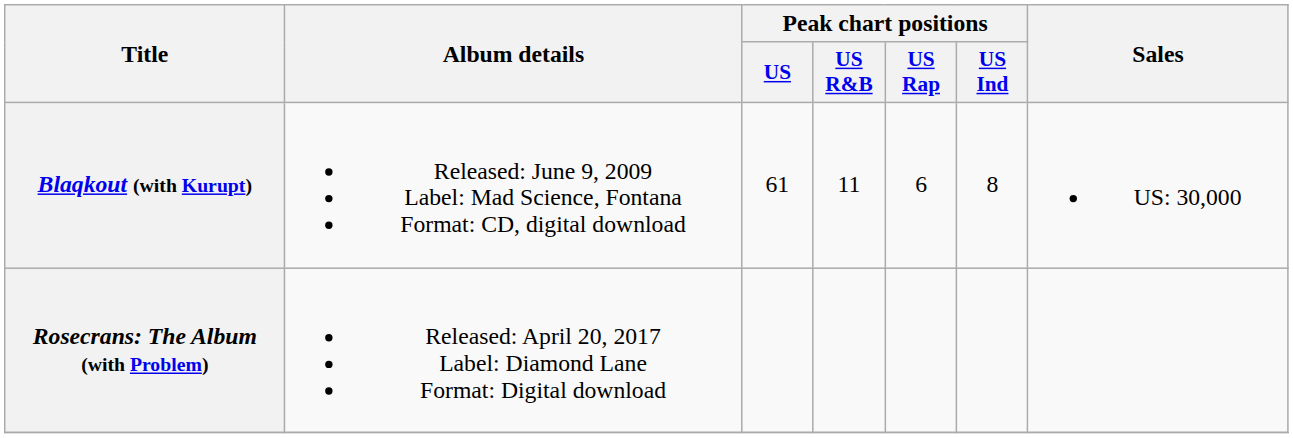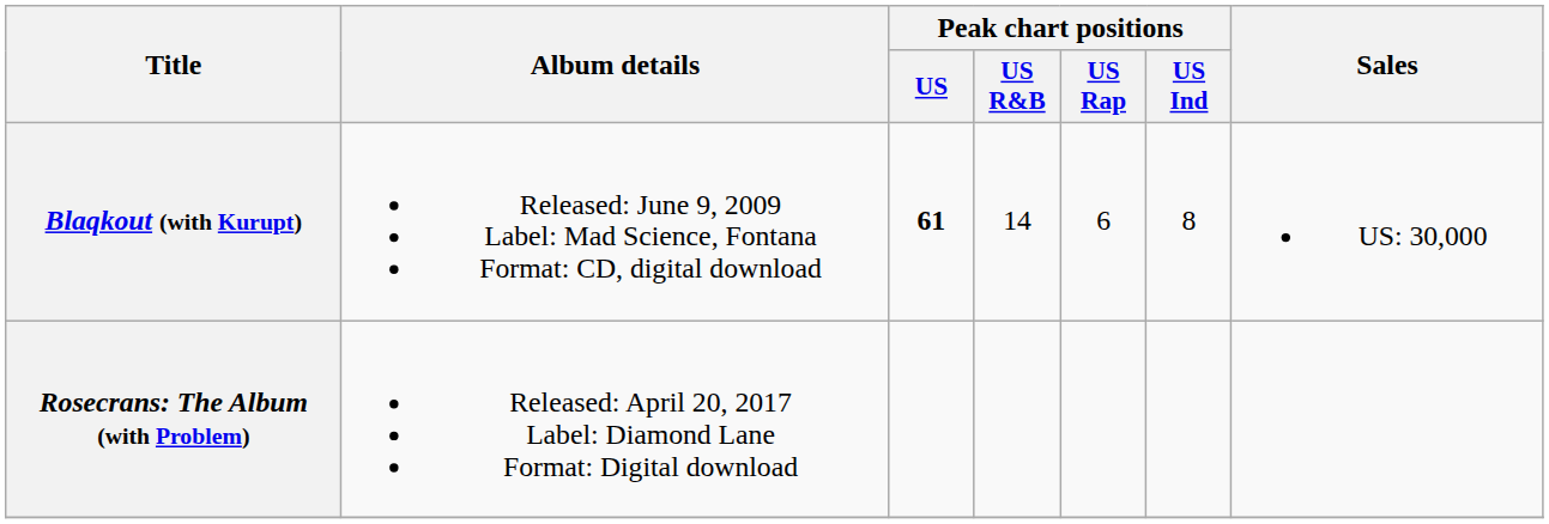 <table class="wikitable plainrowheaders" style="text-align:center;">
 <tr>
 <th scope="col" rowspan="2" style="width:12em;">Title</th>
 <th scope="col" rowspan="2" style="width:20em;">Album details</th>
 <th scope="col" colspan="4">Peak chart positions</th>
 <th scope="col" rowspan="2" style="width:11em;">Sales</th>
 </tr>
 <tr>
 <th scope="col" style="width:3em;font-size:90%;"><a href='#'>US</a><br></th>
 <th scope="col" style="width:3em;font-size:90%;"><a href='#'>US<br>R&B</a><br></th>
 <th scope="col" style="width:3em;font-size:90%;"><a href='#'>US <br> Rap</a><br></th>
 <th scope="col" style="width:3em;font-size:90%;"><a href='#'>US<br>Ind</a><br></th>
 </tr>
 <tr>
 <th scope="row"><em><a href='#'>Blaqkout</a></em> <small>(with <a href='#'>Kurupt</a>)</small></th>
 <td><br><ul><li>Released: June 9, 2009</li><li>Label: Mad Science, Fontana</li><li>Format: CD, digital download</li></ul></td>
-<td>61</td>
-<td>11</td>
+<td><strong>61</strong></td>
+<td>14</td>
 <td>6</td>
 <td>8</td>
 <td><br><ul><li>US: 30,000</li></ul></td>
 </tr>
 <tr>
 <th scope="row"><em>Rosecrans: The Album</em> <small>(with <a href='#'>Problem</a>)</small></th>
 <td><br><ul><li>Released: April 20, 2017</li><li>Label: Diamond Lane</li><li>Format: Digital download</li></ul></td>
 <td></td>
 <td></td>
 <td></td>
 <td></td>
 <td></td>
 </tr>
 <tr>
 </tr>
 </table>
